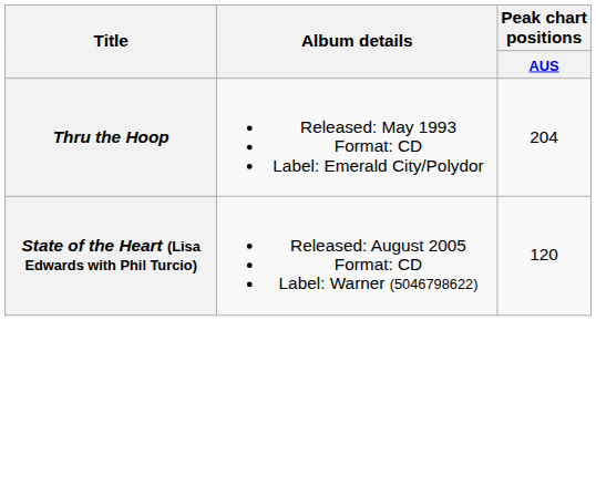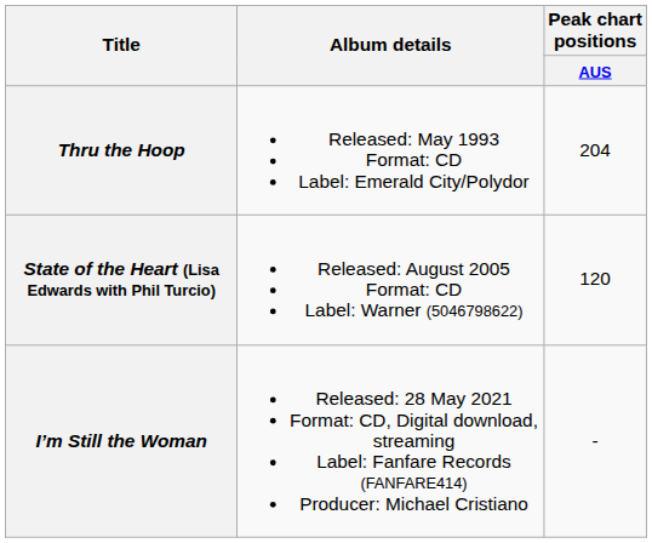 <table class="wikitable plainrowheaders" style="text-align:center;" border="1">
 <tr>
 <th scope="col" rowspan="2" style="width:12em;">Title</th>
 <th scope="col" rowspan="2" style="width:16em;">Album details</th>
 <th scope="col" colspan="1">Peak chart<br>positions</th>
 </tr>
 <tr>
 <th scope="col" style="text-align:center;"><small><a href='#'>AUS</a></small><br></th>
 </tr>
 <tr>
 <th scope="row"><em>Thru the Hoop</em></th>
 <td><br><ul><li>Released: May 1993</li><li>Format: CD</li><li>Label: Emerald City/Polydor</li></ul></td>
 <td align="center">204</td>
 </tr>
 <tr>
 <th scope="row"><em>State of the Heart</em> <small>(Lisa Edwards with Phil Turcio)</small></th>
 <td><br><ul><li>Released: August 2005</li><li>Format: CD</li><li>Label: Warner <small>(5046798622)</small></li></ul></td>
 <td align="center">120</td>
 </tr>
+<tr>
+<th scope="row"><em>I’m Still the Woman</em></th>
+<td><br><ul><li>Released: 28 May 2021</li><li>Format: CD, Digital download, streaming</li><li>Label: Fanfare Records <small>(FANFARE414)</small></li><li>Producer: Michael Cristiano</li></ul></td>
+<td align="center">-</td>
+</tr>
 </table>
